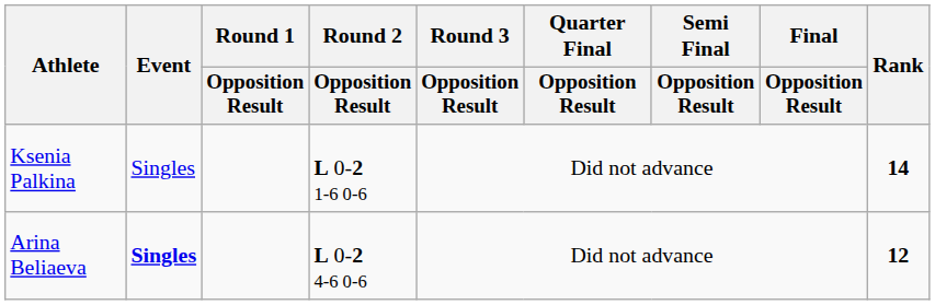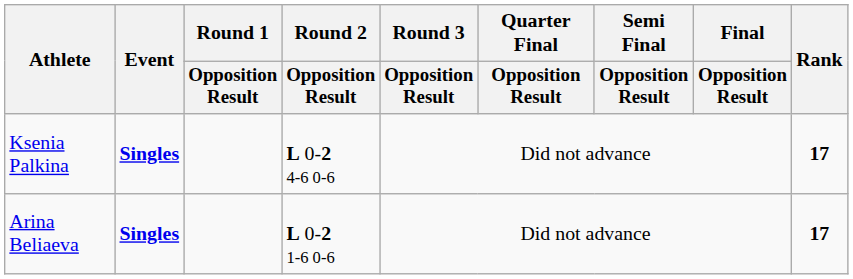 <table class="wikitable" width="98%" style="text-align:left; font-size:90%">
 <tr>
 <th rowspan=2>Athlete</th>
 <th rowspan=2>Event</th>
 <th>Round 1</th>
 <th>Round 2</th>
 <th>Round 3</th>
 <th>Quarter Final</th>
 <th>Semi Final</th>
 <th>Final</th>
 <th rowspan=2>Rank</th>
 </tr>
 <tr style="font-size:95%">
 <th>Opposition<br>Result</th>
 <th>Opposition<br>Result</th>
 <th>Opposition<br>Result</th>
 <th>Opposition<br>Result</th>
 <th>Opposition<br>Result</th>
 <th>Opposition<br>Result</th>
 </tr>
 <tr>
 <td><a href='#'>Ksenia Palkina</a></td>
-<td><a href='#'>Singles</a></td>
+<td><strong><a href='#'>Singles</a></strong></td>
 <td></td>
-<td><br><strong>L</strong> 0-<strong>2</strong><br><small>1-6 0-6</small></td>
+<td><br><strong>L</strong> 0-<strong>2</strong><br><small>4-6 0-6</small></td>
 <td align=center colspan=4>Did not advance</td>
-<td align=center><strong>14</strong></td>
+<td align=center><strong>17</strong></td>
 </tr>
 <tr>
 <td><a href='#'>Arina Beliaeva</a></td>
 <td><strong><a href='#'>Singles</a></strong></td>
 <td></td>
-<td><br><strong>L</strong> 0-<strong>2</strong><br><small>4-6 0-6</small></td>
+<td><br><strong>L</strong> 0-<strong>2</strong><br><small>1-6 0-6</small></td>
 <td align=center colspan=4>Did not advance</td>
-<td align=center><strong>12</strong></td>
+<td align=center><strong>17</strong></td>
 </tr>
 </table>
